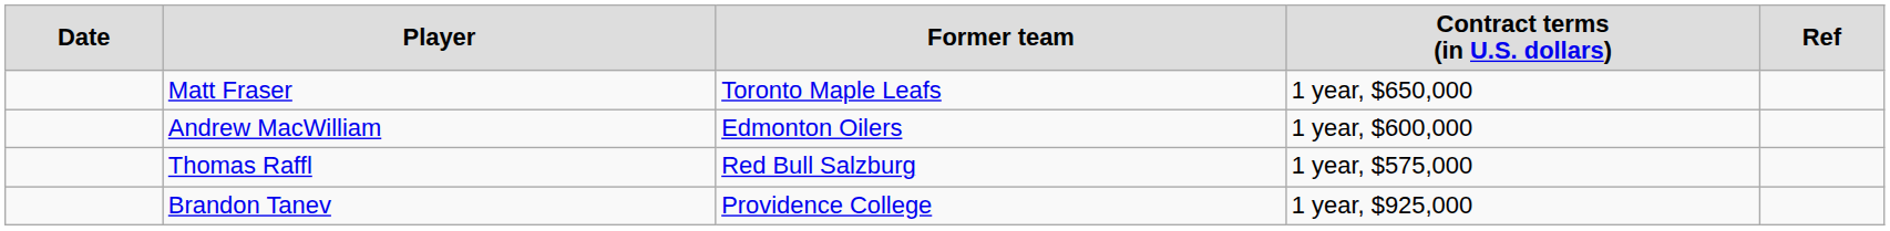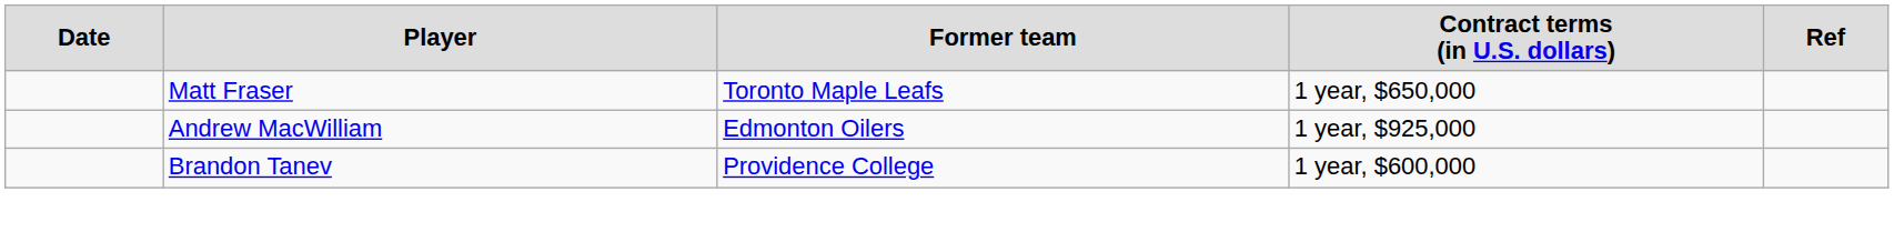 <table class="wikitable" width=98%>
 <tr align="center" bgcolor="#dddddd">
 <td><strong>Date</strong></td>
 <td><strong>Player</strong></td>
 <td><strong>Former team</strong></td>
 <td><strong>Contract terms</strong><br><strong>(in <a href='#'>U.S. dollars</a>)</strong></td>
 <td><strong>Ref</strong></td>
 </tr>
 <tr>
 <td></td>
 <td><a href='#'>Matt Fraser</a></td>
 <td><a href='#'>Toronto Maple Leafs</a></td>
 <td>1 year, $650,000</td>
 <td></td>
 </tr>
 <tr>
 <td></td>
 <td><a href='#'>Andrew MacWilliam</a></td>
 <td><a href='#'>Edmonton Oilers</a></td>
-<td>1 year, $600,000</td>
-<td></td>
-</tr>
-<tr>
-<td></td>
-<td><a href='#'>Thomas Raffl</a></td>
-<td><a href='#'>Red Bull Salzburg</a></td>
-<td>1 year, $575,000</td>
+<td>1 year, $925,000</td>
 <td></td>
 </tr>
 <tr>
 <td></td>
 <td><a href='#'>Brandon Tanev</a></td>
 <td><a href='#'>Providence College</a></td>
-<td>1 year, $925,000</td>
+<td>1 year, $600,000</td>
 <td></td>
 </tr>
 </table>
